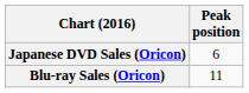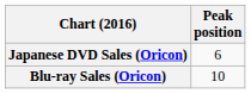 <table class="wikitable plainrowheaders" style="text-align:center">
 <tr>
 <th scope="col">Chart (2016)</th>
 <th scope="col">Peak<br> position</th>
 </tr>
 <tr>
 <th scope="row">Japanese DVD Sales (<a href='#'>Oricon</a>)</th>
 <td>6</td>
 </tr>
 <tr>
 <th scope="row">Blu-ray Sales (<a href='#'>Oricon</a>)</th>
-<td>11</td>
+<td>10</td>
 </tr>
 </table>
